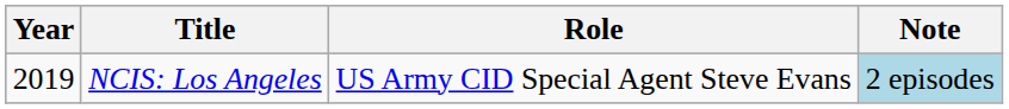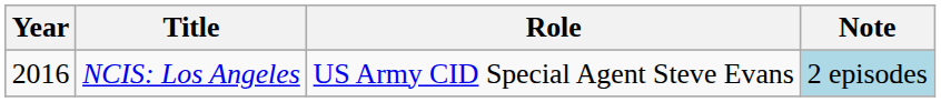 <table class="wikitable sortable">
 <tr>
 <th>Year</th>
 <th>Title</th>
 <th>Role</th>
 <th>Note</th>
 </tr>
 <tr>
-<td>2019</td>
+<td>2016</td>
 <td><em><a href='#'>NCIS: Los Angeles</a></em></td>
 <td><a href='#'>US Army CID</a> Special Agent Steve Evans</td>
 <td style="background: lightblue;">2 episodes</td>
 </tr>
 </table>
